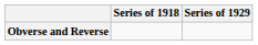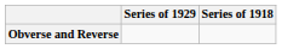 <table class="wikitable">
 <tr>
 <th></th>
+<th>Series of 1929</th>
 <th>Series of 1918</th>
-<th>Series of 1929</th>
 </tr>
 <tr>
 <th>Obverse and Reverse</th>
+<td> </td>
 <td></td>
-<td> </td>
 </tr>
 </table>
